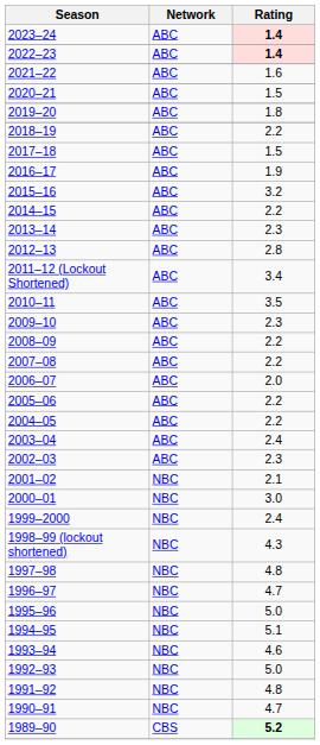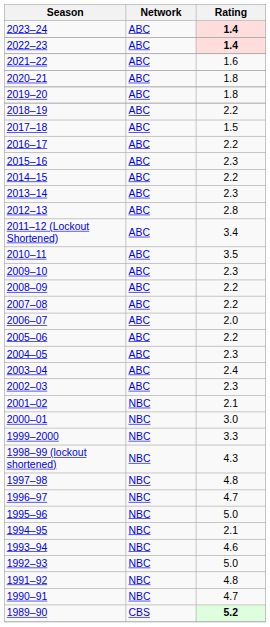 <table class="wikitable sortable">
 <tr>
 <th width="180">Season</th>
 <th width="100">Network</th>
 <th width="100">Rating</th>
 </tr>
 <tr style="background-color:#F9F9F9">
 <td><a href='#'>2023–24</a></td>
 <td><a href='#'>ABC</a></td>
 <th style="background:#ffdddd;font-weight:normal;text-align:center"><strong>1.4</strong></th>
 </tr>
 <tr style="background-color:#F9F9F9">
 </tr>
 <tr>
 <td><a href='#'>2022–23</a></td>
 <td><a href='#'>ABC</a></td>
 <th style="background:#ffdddd;font-weight:normal;text-align:center"><strong>1.4</strong></th>
 </tr>
 <tr style="background-color:#F9F9F9">
 </tr>
 <tr style="background-color:#F9F9F9">
 <td><a href='#'>2021–22</a></td>
 <td><a href='#'>ABC</a></td>
 <th style="background:#F9F9F9;font-weight:normal;text-align:center">1.6</th>
 </tr>
 <tr style="background-color:#F9F9F9">
 </tr>
 <tr style="background-color:#F9F9F9">
 </tr>
 <tr style="background-color:#F9F9F9">
 <td><a href='#'>2020–21</a></td>
 <td><a href='#'>ABC</a></td>
-<th style="background:#F9F9F9;font-weight:normal;text-align:center">1.5</th>
+<th style="background:#F9F9F9;font-weight:normal;text-align:center">1.8</th>
 </tr>
 <tr style="background-color:#F9F9F9">
 </tr>
 <tr style="background-color:#F9F9F9">
 <td><a href='#'>2019–20</a></td>
 <td><a href='#'>ABC</a></td>
 <th style="background:#F9F9F9;font-weight:normal;text-align:center">1.8</th>
 </tr>
 <tr style="background-color:#F9F9F9">
 </tr>
 <tr style="background-color:#F9F9F9">
 <td><a href='#'>2018–19</a></td>
 <td><a href='#'>ABC</a></td>
 <th style="background:#F9F9F9;font-weight:normal;text-align:center">2.2</th>
 </tr>
 <tr style="background-color:#F9F9F9">
 <td><a href='#'>2017–18</a></td>
 <td><a href='#'>ABC</a></td>
 <th style="background:#F9F9F9;font-weight:normal;text-align:center">1.5</th>
 </tr>
 <tr style="background-color:#F9F9F9">
 <td><a href='#'>2016–17</a></td>
 <td><a href='#'>ABC</a></td>
-<th style="background:#F9F9F9;font-weight:normal;text-align:center">1.9</th>
+<th style="background:#F9F9F9;font-weight:normal;text-align:center">2.2</th>
 </tr>
 <tr style="background-color:#F9F9F9">
 <td><a href='#'>2015–16</a></td>
 <td><a href='#'>ABC</a></td>
-<th style="background:#F9F9F9;font-weight:normal;text-align:center">3.2</th>
+<th style="background:#F9F9F9;font-weight:normal;text-align:center">2.3</th>
 </tr>
 <tr style="background-color:#F9F9F9">
 <td><a href='#'>2014–15</a></td>
 <td><a href='#'>ABC</a></td>
 <th style="background:#F9F9F9;font-weight:normal;text-align:center">2.2</th>
 </tr>
 <tr style="background-color:#F9F9F9">
 <td><a href='#'>2013–14</a></td>
 <td><a href='#'>ABC</a></td>
 <th style="background:#F9F9F9;font-weight:normal;text-align:center">2.3</th>
 </tr>
 <tr style="background-color:#F9F9F9">
 <td><a href='#'>2012–13</a></td>
 <td><a href='#'>ABC</a></td>
 <th style="background:#F9F9F9;font-weight:normal;text-align:center">2.8</th>
 </tr>
 <tr style="background-color:#F9F9F9">
 <td><a href='#'>2011–12 (Lockout Shortened)</a></td>
 <td><a href='#'>ABC</a></td>
 <th style="background:#F9F9F9;font-weight:normal;text-align:center">3.4</th>
 </tr>
 <tr style="background-color:#F9F9F9">
 <td><a href='#'>2010–11</a></td>
 <td><a href='#'>ABC</a></td>
 <th style="background:#F9F9F9;font-weight:normal;text-align:center">3.5</th>
 </tr>
 <tr style="background-color:#F9F9F9">
 <td><a href='#'>2009–10</a></td>
 <td><a href='#'>ABC</a></td>
 <th style="background:#F9F9F9;font-weight:normal;text-align:center">2.3</th>
 </tr>
 <tr style="background-color:#F9F9F9">
 <td><a href='#'>2008–09</a></td>
 <td><a href='#'>ABC</a></td>
 <th style="background:#F9F9F9;font-weight:normal;text-align:center">2.2</th>
 </tr>
 <tr style="background-color:#F9F9F9">
 <td><a href='#'>2007–08</a></td>
 <td><a href='#'>ABC</a></td>
 <th style="background:#F9F9F9;font-weight:normal;text-align:center">2.2</th>
 </tr>
 <tr style="background-color:#F9F9F9">
 <td><a href='#'>2006–07</a></td>
 <td><a href='#'>ABC</a></td>
 <th style="background:#F9F9F9;font-weight:normal;text-align:center">2.0</th>
 </tr>
 <tr style="background-color:#F9F9F9">
 <td><a href='#'>2005–06</a></td>
 <td><a href='#'>ABC</a></td>
 <th style="background:#F9F9F9;font-weight:normal;text-align:center">2.2</th>
 </tr>
 <tr style="background-color:#F9F9F9">
 <td><a href='#'>2004–05</a></td>
 <td><a href='#'>ABC</a></td>
-<th style="background:#F9F9F9;font-weight:normal;text-align:center">2.2</th>
+<th style="background:#F9F9F9;font-weight:normal;text-align:center">2.3</th>
 </tr>
 <tr style="background-color:#F9F9F9">
 <td><a href='#'>2003–04</a></td>
 <td><a href='#'>ABC</a></td>
 <th style="background:#F9F9F9;font-weight:normal;text-align:center">2.4</th>
 </tr>
 <tr style="background-color:#F9F9F9">
 <td><a href='#'>2002–03</a></td>
 <td><a href='#'>ABC</a></td>
 <th style="background:#F9F9F9;font-weight:normal;text-align:center">2.3</th>
 </tr>
 <tr style="background-color:#F9F9F9">
 <td><a href='#'>2001–02</a></td>
 <td><a href='#'>NBC</a></td>
 <th style="background:#F9F9F9;font-weight:normal;text-align:center">2.1</th>
 </tr>
 <tr style="background-color:#F9F9F9">
 <td><a href='#'>2000–01</a></td>
 <td><a href='#'>NBC</a></td>
 <th style="background:#F9F9F9;font-weight:normal;text-align:center">3.0</th>
 </tr>
 <tr style="background-color:#F9F9F9">
 <td><a href='#'>1999–2000</a></td>
 <td><a href='#'>NBC</a></td>
-<th style="background:#F9F9F9;font-weight:normal;text-align:center">2.4</th>
+<th style="background:#F9F9F9;font-weight:normal;text-align:center">3.3</th>
 </tr>
 <tr style="background-color:#F9F9F9">
 <td><a href='#'>1998–99 (lockout shortened)</a></td>
 <td><a href='#'>NBC</a></td>
 <th style="background:#F9F9F9;font-weight:normal;text-align:center">4.3</th>
 </tr>
 <tr style="background-color:#F9F9F9">
 <td><a href='#'>1997–98</a></td>
 <td><a href='#'>NBC</a></td>
 <th style="background:#F9F9F9;font-weight:normal;text-align:center">4.8</th>
 </tr>
 <tr style="background-color:#F9F9F9">
 <td><a href='#'>1996–97</a></td>
 <td><a href='#'>NBC</a></td>
 <th style="background:#F9F9F9;font-weight:normal;text-align:center">4.7</th>
 </tr>
 <tr style="background-color:#F9F9F9">
 <td><a href='#'>1995–96</a></td>
 <td><a href='#'>NBC</a></td>
 <th style="background:#F9F9F9;font-weight:normal;text-align:center">5.0</th>
 </tr>
 <tr style="background-color:#F9F9F9">
 <td><a href='#'>1994–95</a></td>
 <td><a href='#'>NBC</a></td>
-<th style="background:#F9F9F9;font-weight:normal;text-align:center">5.1</th>
+<th style="background:#F9F9F9;font-weight:normal;text-align:center">2.1</th>
 </tr>
 <tr style="background-color:#F9F9F9">
 <td><a href='#'>1993–94</a></td>
 <td><a href='#'>NBC</a></td>
 <th style="background:#F9F9F9;font-weight:normal;text-align:center">4.6</th>
 </tr>
 <tr style="background-color:#F9F9F9">
 <td><a href='#'>1992–93</a></td>
 <td><a href='#'>NBC</a></td>
 <th style="background:#F9F9F9;font-weight:normal;text-align:center">5.0</th>
 </tr>
 <tr style="background-color:#F9F9F9">
 <td><a href='#'>1991–92</a></td>
 <td><a href='#'>NBC</a></td>
 <th style="background:#F9F9F9;font-weight:normal;text-align:center">4.8</th>
 </tr>
 <tr style="background-color:#F9F9F9">
 <td><a href='#'>1990–91</a></td>
 <td><a href='#'>NBC</a></td>
 <th style="background:#F9F9F9;font-weight:normal;text-align:center">4.7</th>
 </tr>
 <tr style="background-color:#F9F9F9">
 <td><a href='#'>1989–90</a></td>
 <td><a href='#'>CBS</a></td>
 <th style="background:#ddffdd;font-weight:normal;text-align:center"><strong>5.2</strong></th>
 </tr>
 <tr style="background-color:#F9F9F9">
 </tr>
 </table>
